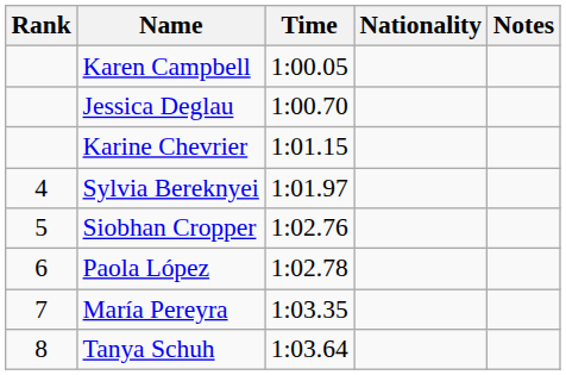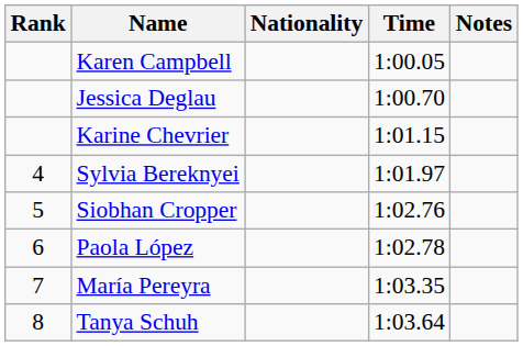 <table class="wikitable sortable" style="text-align:center">
 <tr>
 <th>Rank</th>
 <th>Name</th>
+<th>Nationality</th>
 <th>Time</th>
-<th>Nationality</th>
 <th>Notes</th>
 </tr>
 <tr>
 <td></td>
 <td align=left><a href='#'>Karen Campbell</a></td>
+<td align=left></td>
 <td>1:00.05</td>
-<td align=left></td>
 <td></td>
 </tr>
 <tr>
 <td></td>
 <td align=left><a href='#'>Jessica Deglau</a></td>
+<td align=left></td>
 <td>1:00.70</td>
-<td align=left></td>
 <td></td>
 </tr>
 <tr>
 <td></td>
 <td align=left><a href='#'>Karine Chevrier</a></td>
+<td align=left></td>
 <td>1:01.15</td>
-<td align=left></td>
 <td></td>
 </tr>
 <tr>
 <td>4</td>
 <td align=left><a href='#'>Sylvia Bereknyei</a></td>
+<td align=left></td>
 <td>1:01.97</td>
-<td align=left></td>
 <td></td>
 </tr>
 <tr>
 <td>5</td>
 <td align=left><a href='#'>Siobhan Cropper</a></td>
+<td align=left></td>
 <td>1:02.76</td>
-<td align=left></td>
 <td></td>
 </tr>
 <tr>
 <td>6</td>
 <td align=left><a href='#'>Paola López</a></td>
+<td align=left></td>
 <td>1:02.78</td>
-<td align=left></td>
 <td></td>
 </tr>
 <tr>
 <td>7</td>
 <td align=left><a href='#'>María Pereyra</a></td>
+<td align=left></td>
 <td>1:03.35</td>
-<td align=left></td>
 <td></td>
 </tr>
 <tr>
 <td>8</td>
 <td align=left><a href='#'>Tanya Schuh</a></td>
+<td align=left></td>
 <td>1:03.64</td>
-<td align=left></td>
 <td></td>
 </tr>
 </table>
